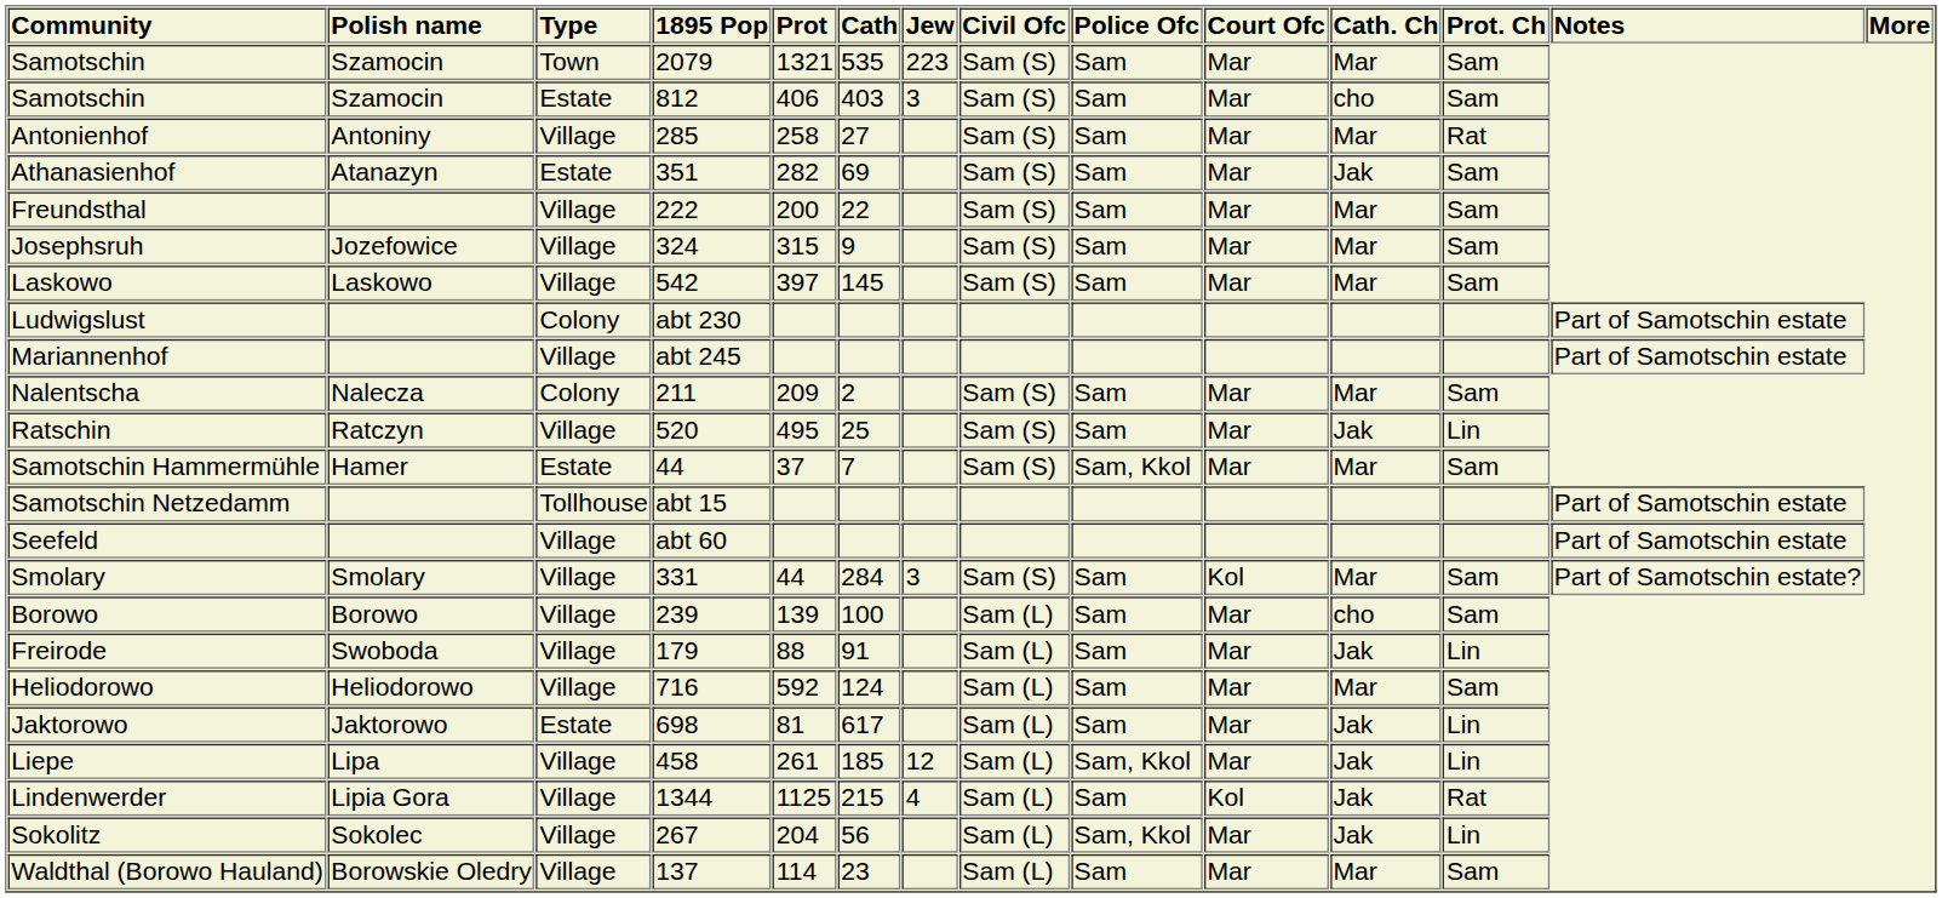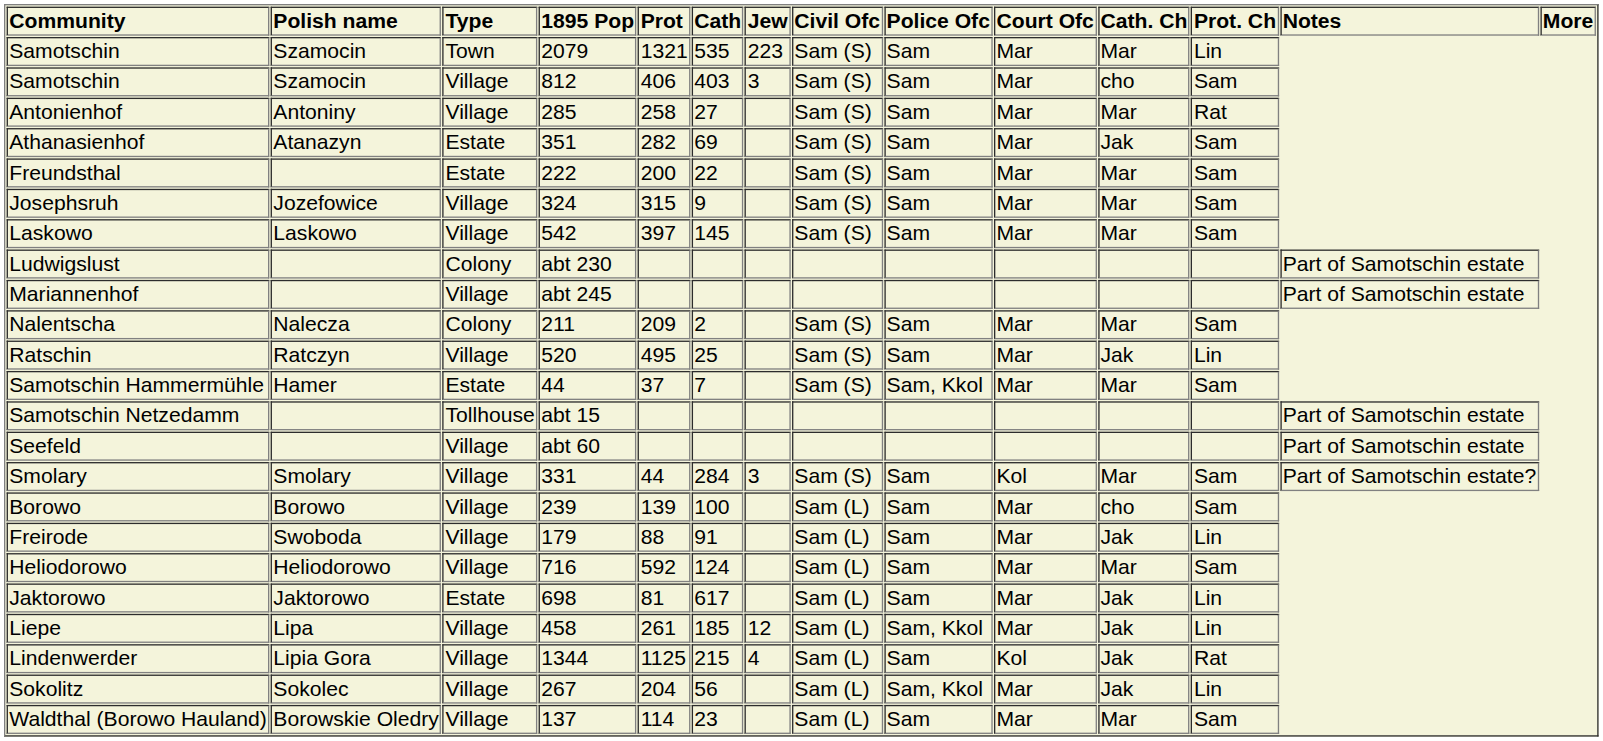 <table border=1 cellspacing=1 bgcolor="#F4F4DB">
 <tr>
 <td><strong>Community</strong></td>
 <td><strong>Polish name</strong></td>
 <td><strong>Type</strong></td>
 <td><strong>1895 Pop</strong></td>
 <td><strong>Prot</strong></td>
 <td><strong>Cath</strong></td>
 <td><strong>Jew</strong></td>
 <td><strong>Civil Ofc</strong></td>
 <td><strong>Police Ofc</strong></td>
 <td><strong>Court Ofc</strong></td>
 <td><strong>Cath. Ch</strong></td>
 <td><strong>Prot. Ch</strong></td>
 <td><strong>Notes</strong></td>
 <td><strong>More</strong></td>
 </tr>
 <tr>
 <td>Samotschin</td>
 <td>Szamocin</td>
 <td>Town</td>
 <td>2079</td>
 <td>1321</td>
 <td>535</td>
 <td>223</td>
 <td>Sam (S)</td>
 <td>Sam</td>
 <td>Mar</td>
 <td>Mar</td>
-<td>Sam</td>
+<td>Lin</td>
 </tr>
 <tr>
 <td>Samotschin</td>
 <td>Szamocin</td>
-<td>Estate</td>
+<td>Village</td>
 <td>812</td>
 <td>406</td>
 <td>403</td>
 <td>3</td>
 <td>Sam (S)</td>
 <td>Sam</td>
 <td>Mar</td>
 <td>cho</td>
 <td>Sam</td>
 </tr>
 <tr>
 <td>Antonienhof</td>
 <td>Antoniny</td>
 <td>Village</td>
 <td>285</td>
 <td>258</td>
 <td>27</td>
 <td></td>
 <td>Sam (S)</td>
 <td>Sam</td>
 <td>Mar</td>
 <td>Mar</td>
 <td>Rat</td>
 </tr>
 <tr>
 <td>Athanasienhof</td>
 <td>Atanazyn</td>
 <td>Estate</td>
 <td>351</td>
 <td>282</td>
 <td>69</td>
 <td></td>
 <td>Sam (S)</td>
 <td>Sam</td>
 <td>Mar</td>
 <td>Jak</td>
 <td>Sam</td>
 </tr>
 <tr>
 <td>Freundsthal</td>
 <td></td>
-<td>Village</td>
+<td>Estate</td>
 <td>222</td>
 <td>200</td>
 <td>22</td>
 <td></td>
 <td>Sam (S)</td>
 <td>Sam</td>
 <td>Mar</td>
 <td>Mar</td>
 <td>Sam</td>
 </tr>
 <tr>
 <td>Josephsruh</td>
 <td>Jozefowice</td>
 <td>Village</td>
 <td>324</td>
 <td>315</td>
 <td>9</td>
 <td></td>
 <td>Sam (S)</td>
 <td>Sam</td>
 <td>Mar</td>
 <td>Mar</td>
 <td>Sam</td>
 </tr>
 <tr>
 <td>Laskowo</td>
 <td>Laskowo</td>
 <td>Village</td>
 <td>542</td>
 <td>397</td>
 <td>145</td>
 <td></td>
 <td>Sam (S)</td>
 <td>Sam</td>
 <td>Mar</td>
 <td>Mar</td>
 <td>Sam</td>
 </tr>
 <tr>
 <td>Ludwigslust</td>
 <td></td>
 <td>Colony</td>
 <td>abt 230</td>
 <td></td>
 <td></td>
 <td></td>
 <td></td>
 <td></td>
 <td></td>
 <td></td>
 <td></td>
 <td>Part of Samotschin estate</td>
 </tr>
 <tr>
 <td>Mariannenhof</td>
 <td></td>
 <td>Village</td>
 <td>abt 245</td>
 <td></td>
 <td></td>
 <td></td>
 <td></td>
 <td></td>
 <td></td>
 <td></td>
 <td></td>
 <td>Part of Samotschin estate</td>
 </tr>
 <tr>
 <td>Nalentscha</td>
 <td>Nalecza</td>
 <td>Colony</td>
 <td>211</td>
 <td>209</td>
 <td>2</td>
 <td></td>
 <td>Sam (S)</td>
 <td>Sam</td>
 <td>Mar</td>
 <td>Mar</td>
 <td>Sam</td>
 </tr>
 <tr>
 <td>Ratschin</td>
 <td>Ratczyn</td>
 <td>Village</td>
 <td>520</td>
 <td>495</td>
 <td>25</td>
 <td></td>
 <td>Sam (S)</td>
 <td>Sam</td>
 <td>Mar</td>
 <td>Jak</td>
 <td>Lin</td>
 </tr>
 <tr>
 <td>Samotschin Hammermühle</td>
 <td>Hamer</td>
 <td>Estate</td>
 <td>44</td>
 <td>37</td>
 <td>7</td>
 <td></td>
 <td>Sam (S)</td>
 <td>Sam, Kkol</td>
 <td>Mar</td>
 <td>Mar</td>
 <td>Sam</td>
 </tr>
 <tr>
 <td>Samotschin Netzedamm</td>
 <td></td>
 <td>Tollhouse</td>
 <td>abt 15</td>
 <td></td>
 <td></td>
 <td></td>
 <td></td>
 <td></td>
 <td></td>
 <td></td>
 <td></td>
 <td>Part of Samotschin estate</td>
 </tr>
 <tr>
 <td>Seefeld</td>
 <td></td>
 <td>Village</td>
 <td>abt 60</td>
 <td></td>
 <td></td>
 <td></td>
 <td></td>
 <td></td>
 <td></td>
 <td></td>
 <td></td>
 <td>Part of Samotschin estate</td>
 </tr>
 <tr>
 <td>Smolary</td>
 <td>Smolary</td>
 <td>Village</td>
 <td>331</td>
 <td>44</td>
 <td>284</td>
 <td>3</td>
 <td>Sam (S)</td>
 <td>Sam</td>
 <td>Kol</td>
 <td>Mar</td>
 <td>Sam</td>
 <td>Part of Samotschin estate?</td>
 </tr>
 <tr>
 <td>Borowo</td>
 <td>Borowo</td>
 <td>Village</td>
 <td>239</td>
 <td>139</td>
 <td>100</td>
 <td></td>
 <td>Sam (L)</td>
 <td>Sam</td>
 <td>Mar</td>
 <td>cho</td>
 <td>Sam</td>
 </tr>
 <tr>
 <td>Freirode</td>
 <td>Swoboda</td>
 <td>Village</td>
 <td>179</td>
 <td>88</td>
 <td>91</td>
 <td></td>
 <td>Sam (L)</td>
 <td>Sam</td>
 <td>Mar</td>
 <td>Jak</td>
 <td>Lin</td>
 </tr>
 <tr>
 <td>Heliodorowo</td>
 <td>Heliodorowo</td>
 <td>Village</td>
 <td>716</td>
 <td>592</td>
 <td>124</td>
 <td></td>
 <td>Sam (L)</td>
 <td>Sam</td>
 <td>Mar</td>
 <td>Mar</td>
 <td>Sam</td>
 </tr>
 <tr>
 <td>Jaktorowo</td>
 <td>Jaktorowo</td>
 <td>Estate</td>
 <td>698</td>
 <td>81</td>
 <td>617</td>
 <td></td>
 <td>Sam (L)</td>
 <td>Sam</td>
 <td>Mar</td>
 <td>Jak</td>
 <td>Lin</td>
 </tr>
 <tr>
 <td>Liepe</td>
 <td>Lipa</td>
 <td>Village</td>
 <td>458</td>
 <td>261</td>
 <td>185</td>
 <td>12</td>
 <td>Sam (L)</td>
 <td>Sam, Kkol</td>
 <td>Mar</td>
 <td>Jak</td>
 <td>Lin</td>
 </tr>
 <tr>
 <td>Lindenwerder</td>
 <td>Lipia Gora</td>
 <td>Village</td>
 <td>1344</td>
 <td>1125</td>
 <td>215</td>
 <td>4</td>
 <td>Sam (L)</td>
 <td>Sam</td>
 <td>Kol</td>
 <td>Jak</td>
 <td>Rat</td>
 </tr>
 <tr>
 <td>Sokolitz</td>
 <td>Sokolec</td>
 <td>Village</td>
 <td>267</td>
 <td>204</td>
 <td>56</td>
 <td></td>
 <td>Sam (L)</td>
 <td>Sam, Kkol</td>
 <td>Mar</td>
 <td>Jak</td>
 <td>Lin</td>
 </tr>
 <tr>
 <td>Waldthal (Borowo Hauland)</td>
 <td>Borowskie Oledry</td>
 <td>Village</td>
 <td>137</td>
 <td>114</td>
 <td>23</td>
 <td></td>
 <td>Sam (L)</td>
 <td>Sam</td>
 <td>Mar</td>
 <td>Mar</td>
 <td>Sam</td>
 </tr>
 </table>
